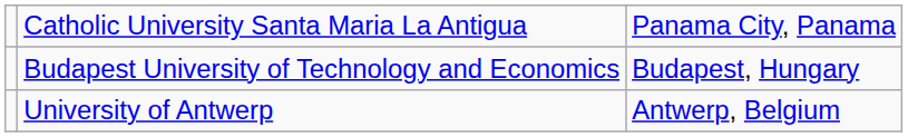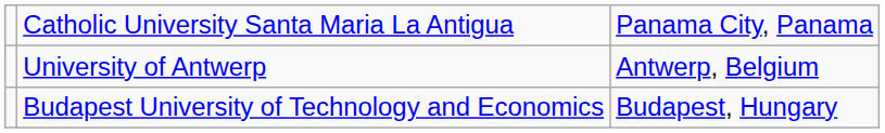 <table class="wikitable">
 <tr>
 <td></td>
 <td> <a href='#'>Catholic University Santa Maria La Antigua</a></td>
 <td><a href='#'>Panama City</a>, <a href='#'>Panama</a></td>
 </tr>
 <tr>
 <td></td>
+<td> <a href='#'>University of Antwerp</a></td>
+<td><a href='#'>Antwerp</a>, <a href='#'>Belgium</a></td>
+</tr>
+<tr>
+<td></td>
 <td> <a href='#'>Budapest University of Technology and Economics</a></td>
 <td><a href='#'>Budapest</a>, <a href='#'>Hungary</a></td>
 </tr>
-<tr>
-<td></td>
-<td> <a href='#'>University of Antwerp</a></td>
-<td><a href='#'>Antwerp</a>, <a href='#'>Belgium</a></td>
-</tr>
 </table>
